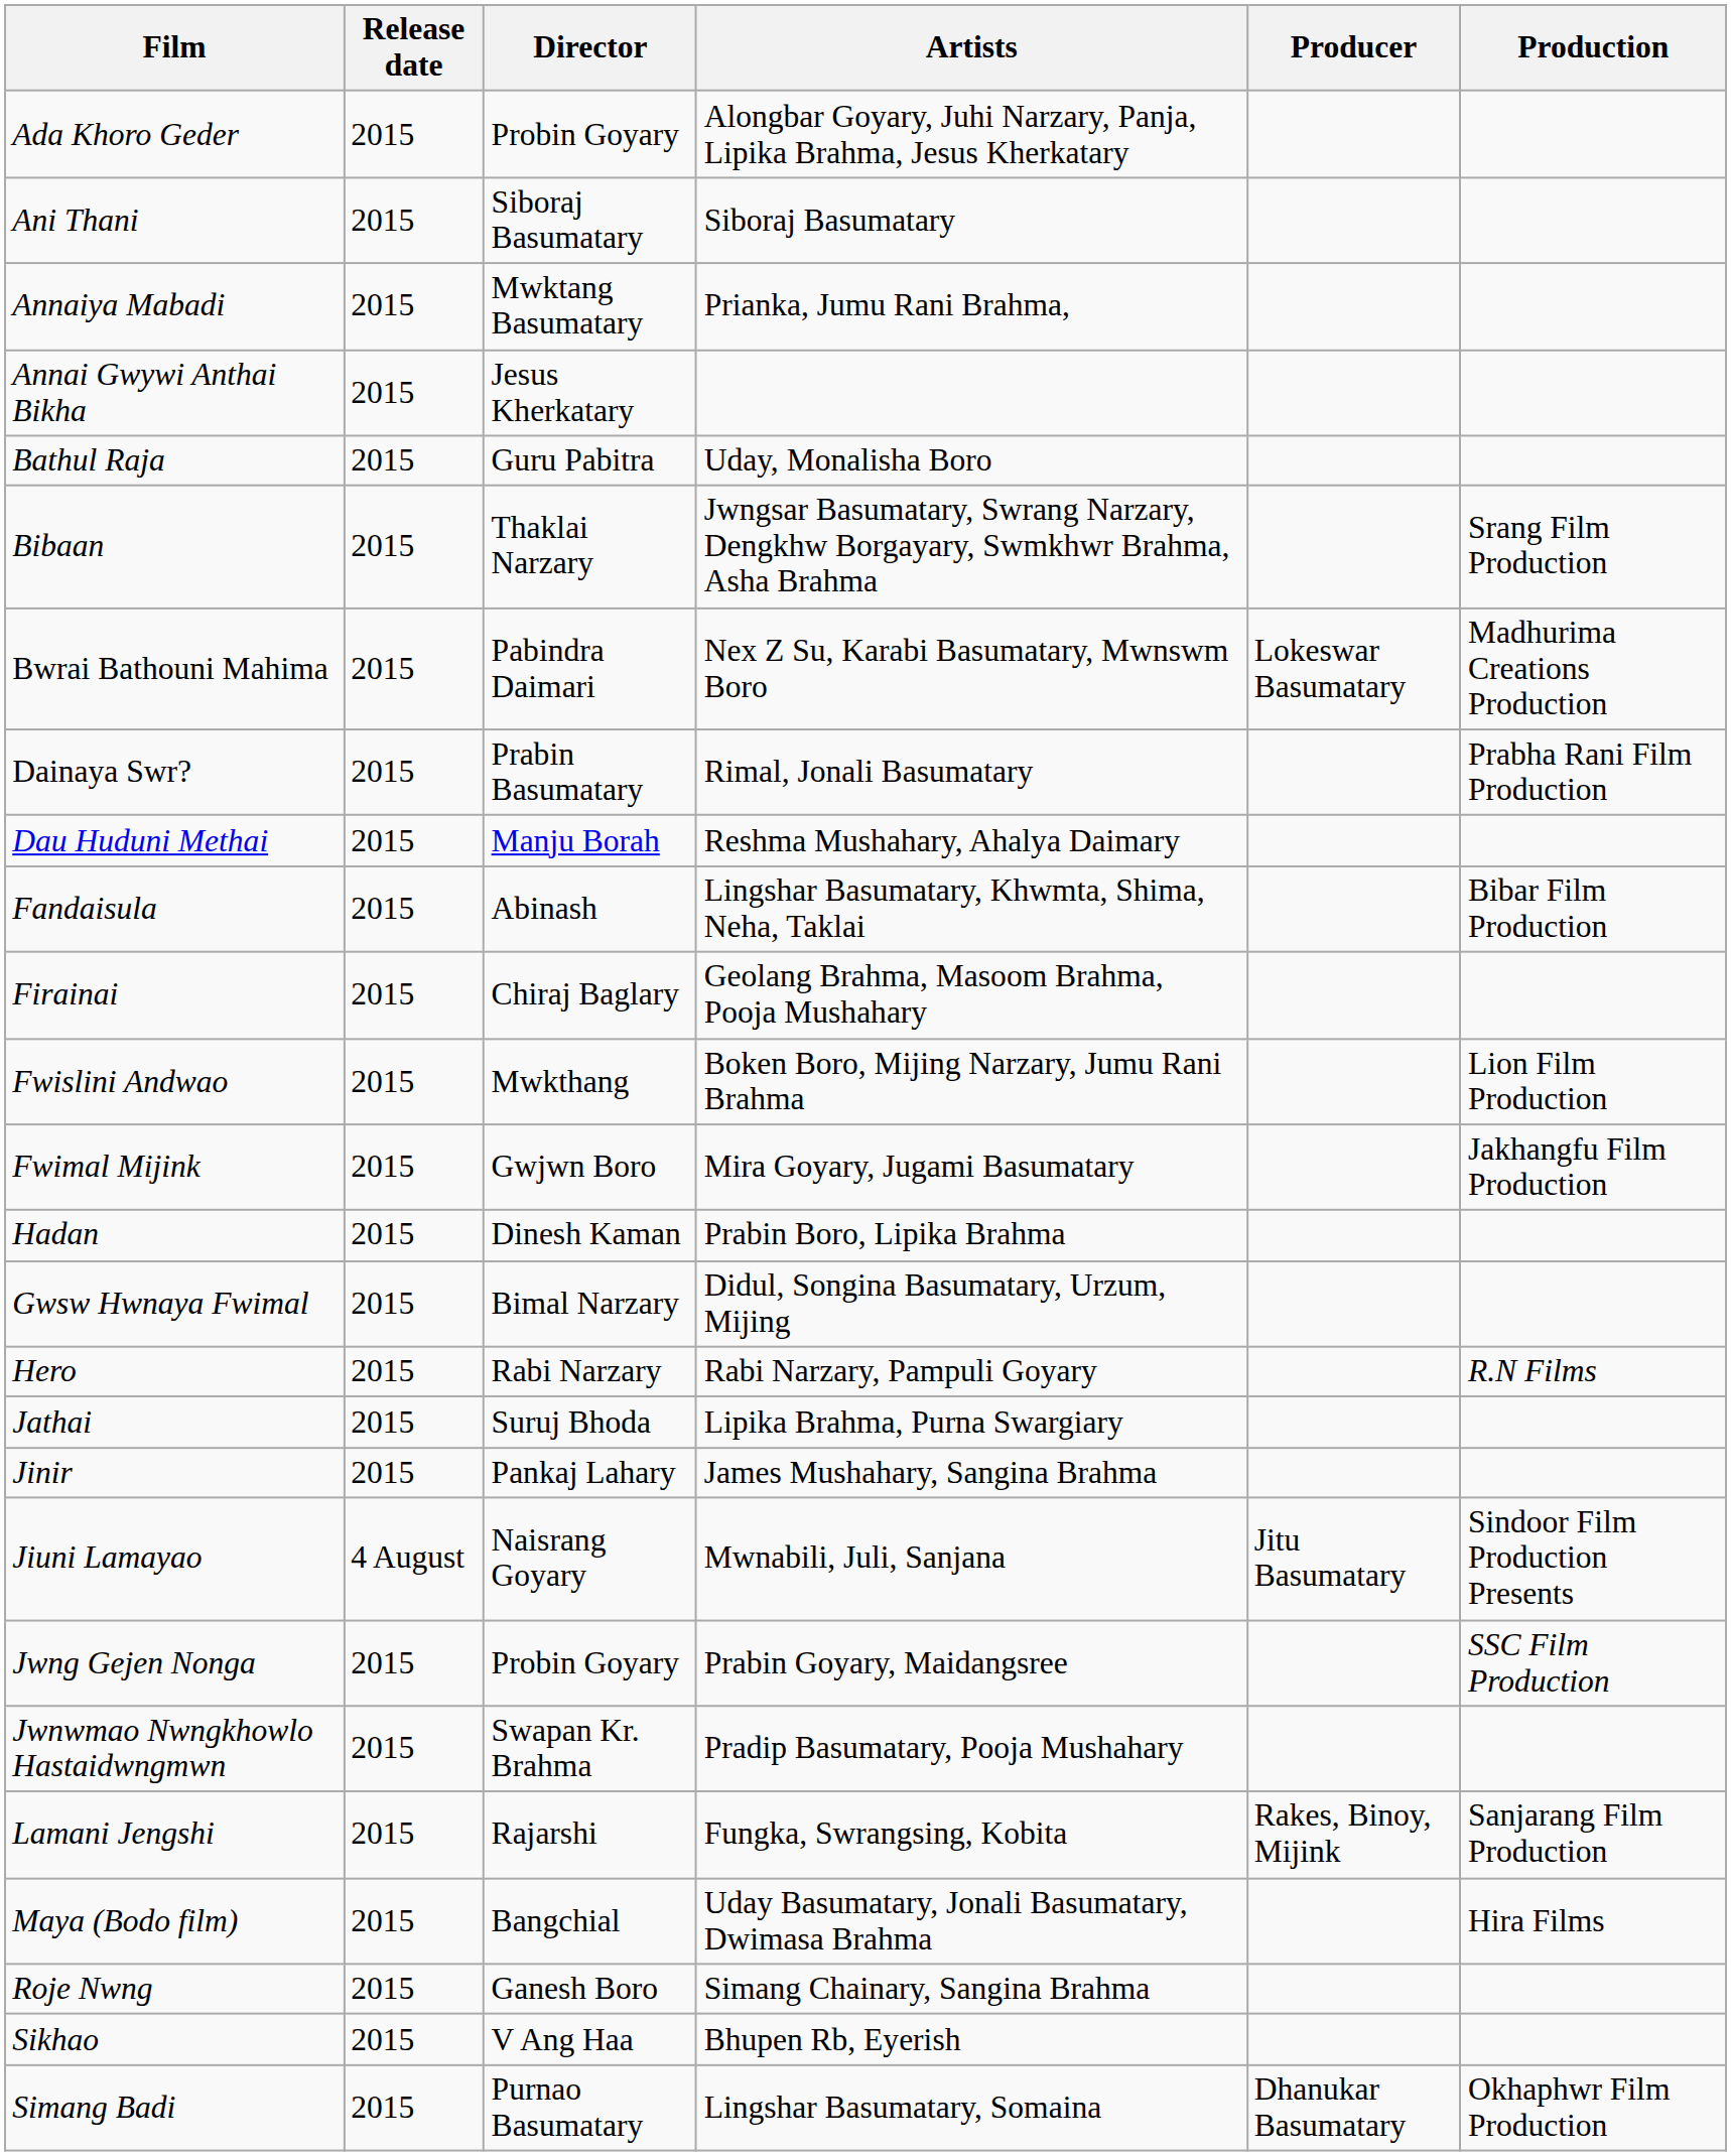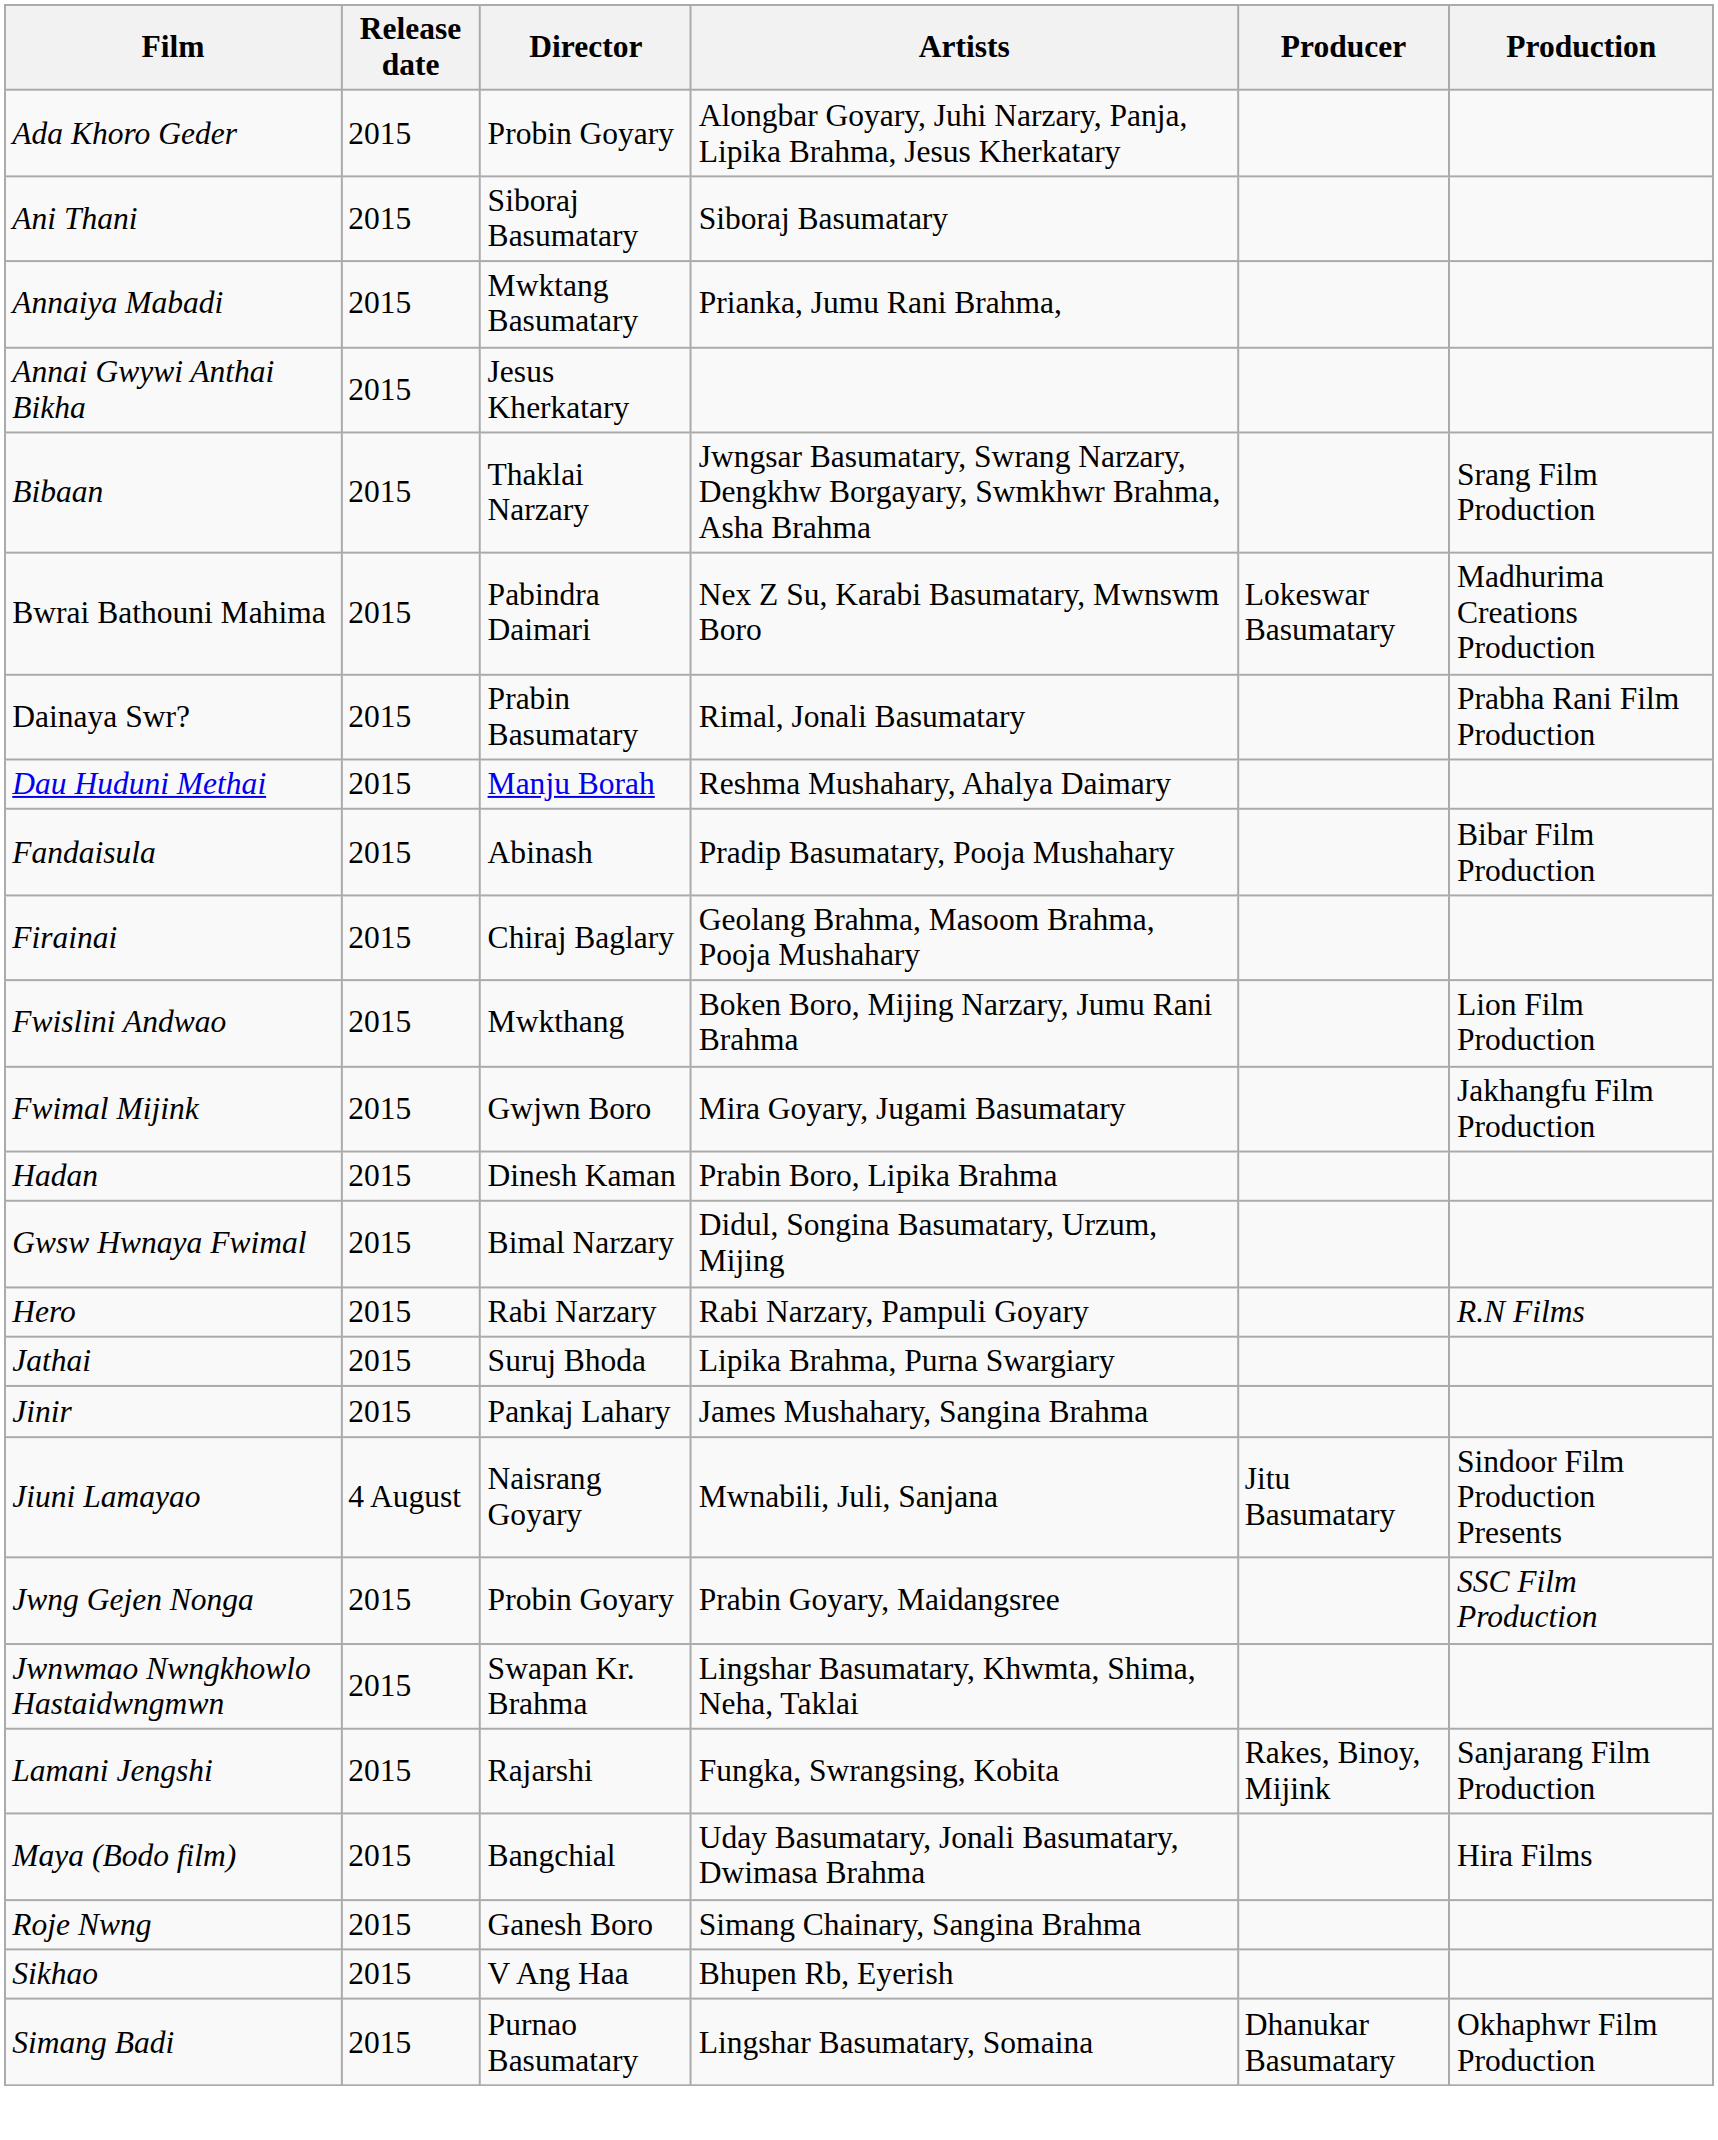 <table class="wikitable sortable mw-collapsible">
 <tr>
 <th>Film</th>
 <th>Release date</th>
 <th>Director</th>
 <th>Artists</th>
 <th>Producer</th>
 <th>Production</th>
 </tr>
 <tr>
 <td><em>Ada Khoro Geder</em></td>
 <td>2015</td>
 <td>Probin Goyary</td>
 <td>Alongbar Goyary, Juhi Narzary, Panja, Lipika Brahma, Jesus Kherkatary</td>
 <td></td>
 <td></td>
 </tr>
 <tr>
 <td><em>Ani Thani</em></td>
 <td>2015</td>
 <td>Siboraj Basumatary</td>
 <td>Siboraj Basumatary</td>
 <td></td>
 <td></td>
 </tr>
 <tr>
 <td><em>Annaiya Mabadi</em></td>
 <td>2015</td>
 <td>Mwktang Basumatary</td>
 <td>Prianka, Jumu Rani Brahma,</td>
 <td></td>
 <td></td>
 </tr>
 <tr>
 <td><em>Annai Gwywi Anthai Bikha</em></td>
 <td>2015</td>
 <td>Jesus Kherkatary</td>
 <td></td>
 <td></td>
 <td></td>
 </tr>
 <tr>
-<td><em>Bathul Raja</em></td>
-<td>2015</td>
-<td>Guru Pabitra</td>
-<td>Uday, Monalisha Boro</td>
-<td></td>
-<td></td>
-</tr>
-<tr>
 <td><em>Bibaan</em></td>
 <td>2015</td>
 <td>Thaklai Narzary</td>
 <td>Jwngsar Basumatary, Swrang Narzary, Dengkhw Borgayary, Swmkhwr Brahma, Asha Brahma</td>
 <td></td>
 <td>Srang Film Production</td>
 </tr>
 <tr>
 <td>Bwrai Bathouni Mahima</td>
 <td>2015</td>
 <td>Pabindra Daimari</td>
 <td>Nex Z Su, Karabi Basumatary, Mwnswm Boro</td>
 <td>Lokeswar Basumatary</td>
 <td>Madhurima Creations Production</td>
 </tr>
 <tr>
 <td>Dainaya Swr?</td>
 <td>2015</td>
 <td>Prabin Basumatary</td>
 <td>Rimal, Jonali Basumatary</td>
 <td></td>
 <td>Prabha Rani Film Production</td>
 </tr>
 <tr>
 <td><em><a href='#'>Dau Huduni Methai</a></em></td>
 <td>2015</td>
 <td><a href='#'>Manju Borah</a></td>
 <td>Reshma Mushahary, Ahalya Daimary</td>
 <td></td>
 <td></td>
 </tr>
 <tr>
 <td><em>Fandaisula</em></td>
 <td>2015</td>
 <td>Abinash</td>
-<td>Lingshar Basumatary, Khwmta, Shima, Neha, Taklai</td>
+<td>Pradip Basumatary, Pooja Mushahary</td>
 <td></td>
 <td>Bibar Film Production</td>
 </tr>
 <tr>
 <td><em>Firainai</em></td>
 <td>2015</td>
 <td>Chiraj Baglary</td>
 <td>Geolang Brahma, Masoom Brahma, Pooja Mushahary</td>
 <td></td>
 <td></td>
 </tr>
 <tr>
 <td><em>Fwislini Andwao</em></td>
 <td>2015</td>
 <td>Mwkthang</td>
 <td>Boken Boro, Mijing Narzary, Jumu Rani Brahma</td>
 <td></td>
 <td>Lion Film Production</td>
 </tr>
 <tr>
 <td><em>Fwimal Mijink</em></td>
 <td>2015</td>
 <td>Gwjwn Boro</td>
 <td>Mira Goyary, Jugami Basumatary</td>
 <td></td>
 <td>Jakhangfu Film Production</td>
 </tr>
 <tr>
 <td><em>Hadan</em></td>
 <td>2015</td>
 <td>Dinesh Kaman</td>
 <td>Prabin Boro, Lipika Brahma</td>
 <td></td>
 <td></td>
 </tr>
 <tr>
 <td><em>Gwsw Hwnaya Fwimal</em></td>
 <td>2015</td>
 <td>Bimal Narzary</td>
 <td>Didul, Songina Basumatary, Urzum, Mijing</td>
 <td></td>
 <td></td>
 </tr>
 <tr>
 <td><em>Hero</em></td>
 <td>2015</td>
 <td>Rabi Narzary</td>
 <td>Rabi Narzary, Pampuli Goyary</td>
 <td></td>
 <td><em>R.N Films</em></td>
 </tr>
 <tr>
 <td><em>Jathai</em></td>
 <td>2015</td>
 <td>Suruj Bhoda</td>
 <td>Lipika Brahma, Purna Swargiary</td>
 <td></td>
 <td></td>
 </tr>
 <tr>
 <td><em>Jinir</em></td>
 <td>2015</td>
 <td>Pankaj Lahary</td>
 <td>James Mushahary, Sangina Brahma</td>
 <td></td>
 <td></td>
 </tr>
 <tr>
 <td><em>Jiuni Lamayao</em></td>
 <td>4 August</td>
 <td>Naisrang Goyary</td>
 <td>Mwnabili, Juli, Sanjana</td>
 <td>Jitu Basumatary</td>
 <td>Sindoor Film Production Presents</td>
 </tr>
 <tr>
 <td><em>Jwng Gejen Nonga</em></td>
 <td>2015</td>
 <td>Probin Goyary</td>
 <td>Prabin Goyary, Maidangsree</td>
 <td></td>
 <td><em>SSC Film Production</em></td>
 </tr>
 <tr>
 <td><em>Jwnwmao Nwngkhowlo Hastaidwngmwn</em></td>
 <td>2015</td>
 <td>Swapan Kr. Brahma</td>
-<td>Pradip Basumatary, Pooja Mushahary</td>
+<td>Lingshar Basumatary, Khwmta, Shima, Neha, Taklai</td>
 <td></td>
 <td></td>
 </tr>
 <tr>
 <td><em>Lamani Jengshi</em></td>
 <td>2015</td>
 <td>Rajarshi</td>
 <td>Fungka, Swrangsing, Kobita</td>
 <td>Rakes, Binoy, Mijink</td>
 <td>Sanjarang Film Production</td>
 </tr>
 <tr>
 <td><em>Maya (Bodo film)</em></td>
 <td>2015</td>
 <td>Bangchial</td>
 <td>Uday Basumatary, Jonali Basumatary, Dwimasa Brahma</td>
 <td></td>
 <td>Hira Films</td>
 </tr>
 <tr>
 <td><em>Roje Nwng</em></td>
 <td>2015</td>
 <td>Ganesh Boro</td>
 <td>Simang Chainary, Sangina Brahma</td>
 <td></td>
 <td></td>
 </tr>
 <tr>
 <td><em>Sikhao</em></td>
 <td>2015</td>
 <td>V Ang Haa</td>
 <td>Bhupen Rb, Eyerish</td>
 <td></td>
 <td></td>
 </tr>
 <tr>
 <td><em>Simang Badi</em></td>
 <td>2015</td>
 <td>Purnao Basumatary</td>
 <td>Lingshar Basumatary, Somaina</td>
 <td>Dhanukar Basumatary</td>
 <td>Okhaphwr Film Production</td>
 </tr>
 </table>
